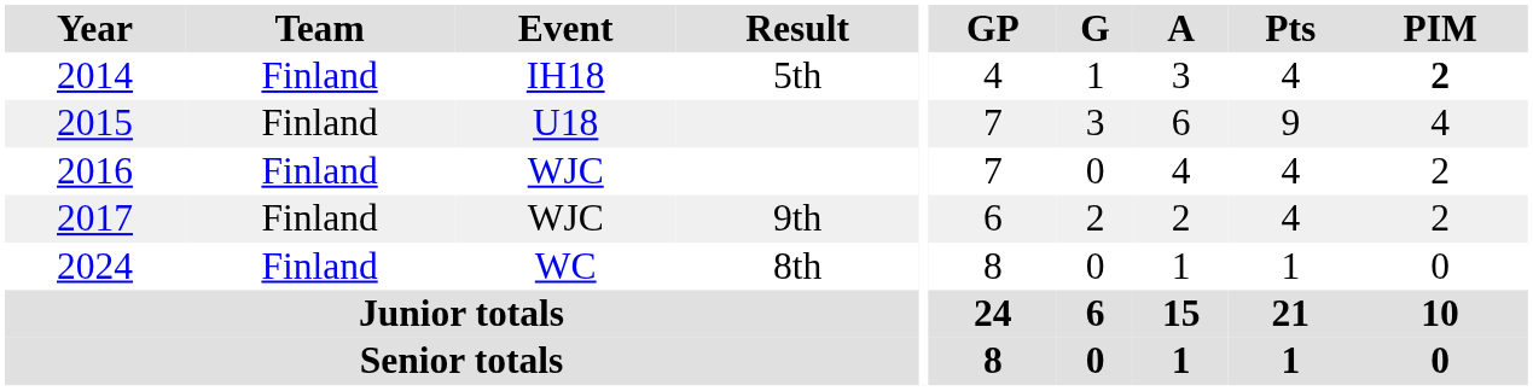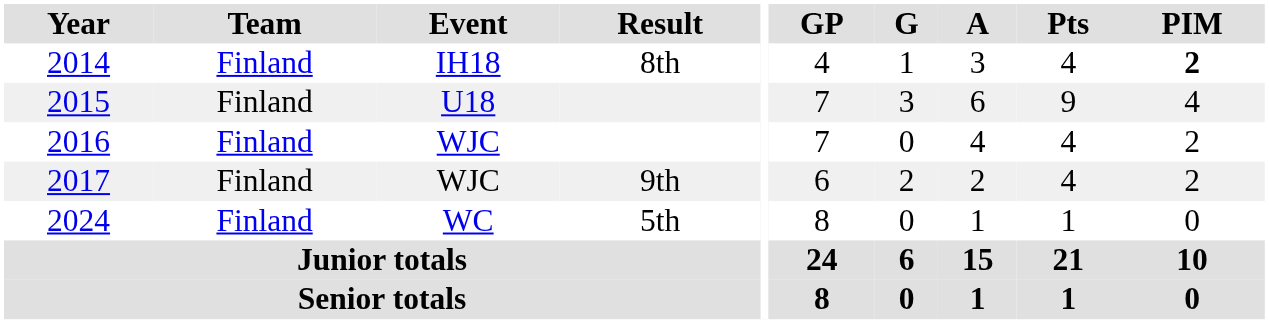 <table border="0" cellpadding="1" cellspacing="0" ID="Table3" style="text-align:center; width:40em">
 <tr bgcolor="#e0e0e0">
 <th>Year</th>
 <th>Team</th>
 <th>Event</th>
 <th>Result</th>
 <th rowspan="99" bgcolor="#ffffff"></th>
 <th>GP</th>
 <th>G</th>
 <th>A</th>
 <th>Pts</th>
 <th>PIM</th>
 </tr>
 <tr>
 <td><a href='#'>2014</a></td>
 <td><a href='#'>Finland</a></td>
 <td><a href='#'>IH18</a></td>
-<td>5th</td>
+<td>8th</td>
 <td>4</td>
 <td>1</td>
 <td>3</td>
 <td>4</td>
 <td><strong>2</strong></td>
 </tr>
 <tr bgcolor="#f0f0f0">
 <td><a href='#'>2015</a></td>
 <td>Finland</td>
 <td><a href='#'>U18</a></td>
 <td></td>
 <td>7</td>
 <td>3</td>
 <td>6</td>
 <td>9</td>
 <td>4</td>
 </tr>
 <tr>
 <td><a href='#'>2016</a></td>
 <td><a href='#'>Finland</a></td>
 <td><a href='#'>WJC</a></td>
 <td></td>
 <td>7</td>
 <td>0</td>
 <td>4</td>
 <td>4</td>
 <td>2</td>
 </tr>
 <tr bgcolor="#f0f0f0">
 <td><a href='#'>2017</a></td>
 <td>Finland</td>
 <td>WJC</td>
 <td>9th</td>
 <td>6</td>
 <td>2</td>
 <td>2</td>
 <td>4</td>
 <td>2</td>
 </tr>
 <tr>
 <td><a href='#'>2024</a></td>
 <td><a href='#'>Finland</a></td>
 <td><a href='#'>WC</a></td>
-<td>8th</td>
+<td>5th</td>
 <td>8</td>
 <td>0</td>
 <td>1</td>
 <td>1</td>
 <td>0</td>
 </tr>
 <tr bgcolor="#e0e0e0">
 <th colspan="4">Junior totals</th>
 <th>24</th>
 <th>6</th>
 <th>15</th>
 <th>21</th>
 <th>10</th>
 </tr>
 <tr bgcolor="#e0e0e0">
 <th colspan="4">Senior totals</th>
 <th>8</th>
 <th>0</th>
 <th>1</th>
 <th>1</th>
 <th>0</th>
 </tr>
 </table>
